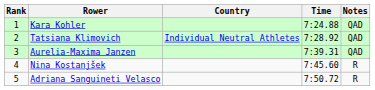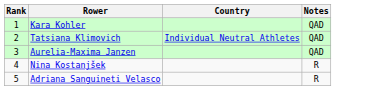 <table class="wikitable" style="text-align:center">
 <tr>
 <th>Rank</th>
 <th>Rower</th>
 <th>Country</th>
-<th>Time</th>
 <th>Notes</th>
 </tr>
 <tr bgcolor=ccffcc>
 <td>1</td>
 <td align="left"><a href='#'>Kara Kohler</a></td>
 <td align="left"></td>
-<td>7:24.88</td>
 <td>QAD</td>
 </tr>
 <tr bgcolor=ccffcc>
 <td>2</td>
 <td align="left"><a href='#'>Tatsiana Klimovich</a></td>
 <td align="left"><a href='#'>Individual Neutral Athletes</a></td>
-<td>7:28.92</td>
 <td>QAD</td>
 </tr>
 <tr bgcolor=ccffcc>
 <td>3</td>
 <td align="left"><a href='#'>Aurelia-Maxima Janzen</a></td>
 <td align="left"></td>
-<td>7:39.31</td>
 <td>QAD</td>
 </tr>
 <tr>
 <td>4</td>
 <td align="left"><a href='#'>Nina Kostanjšek</a></td>
 <td align="left"></td>
-<td>7:45.60</td>
 <td>R</td>
 </tr>
 <tr>
 <td>5</td>
 <td align="left"><a href='#'>Adriana Sanguineti Velasco</a></td>
 <td align="left"></td>
-<td>7:50.72</td>
 <td>R</td>
 </tr>
 </table>
